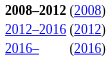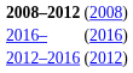 <table id=toc style="float:right">
 <tr>
 <td><strong>2008–2012</strong></td>
 <td>(<a href='#'>2008</a>)</td>
 </tr>
 <tr>
+<td><a href='#'>2016–</a></td>
+<td>(<a href='#'>2016</a>)</td>
+</tr>
+<tr>
 <td><a href='#'>2012–2016</a></td>
 <td>(<a href='#'>2012</a>)</td>
 </tr>
-<tr>
-<td><a href='#'>2016–</a></td>
-<td>(<a href='#'>2016</a>)</td>
-</tr>
 </table>
